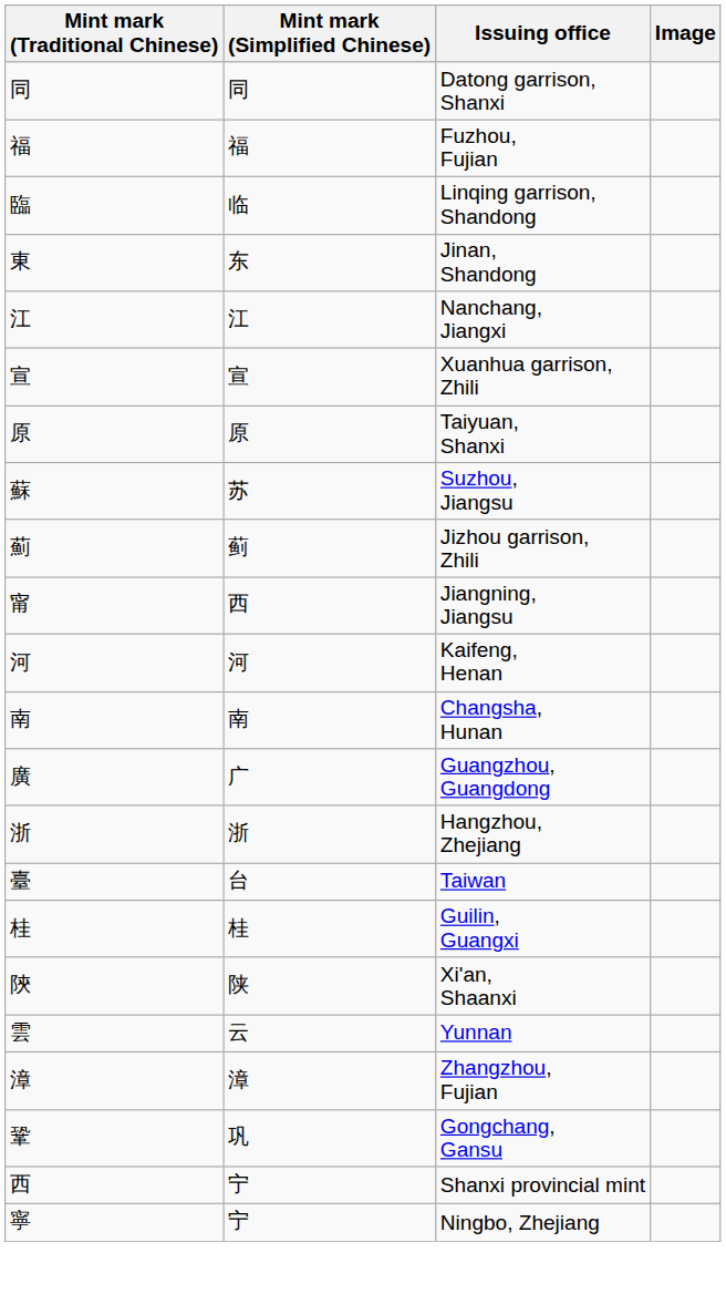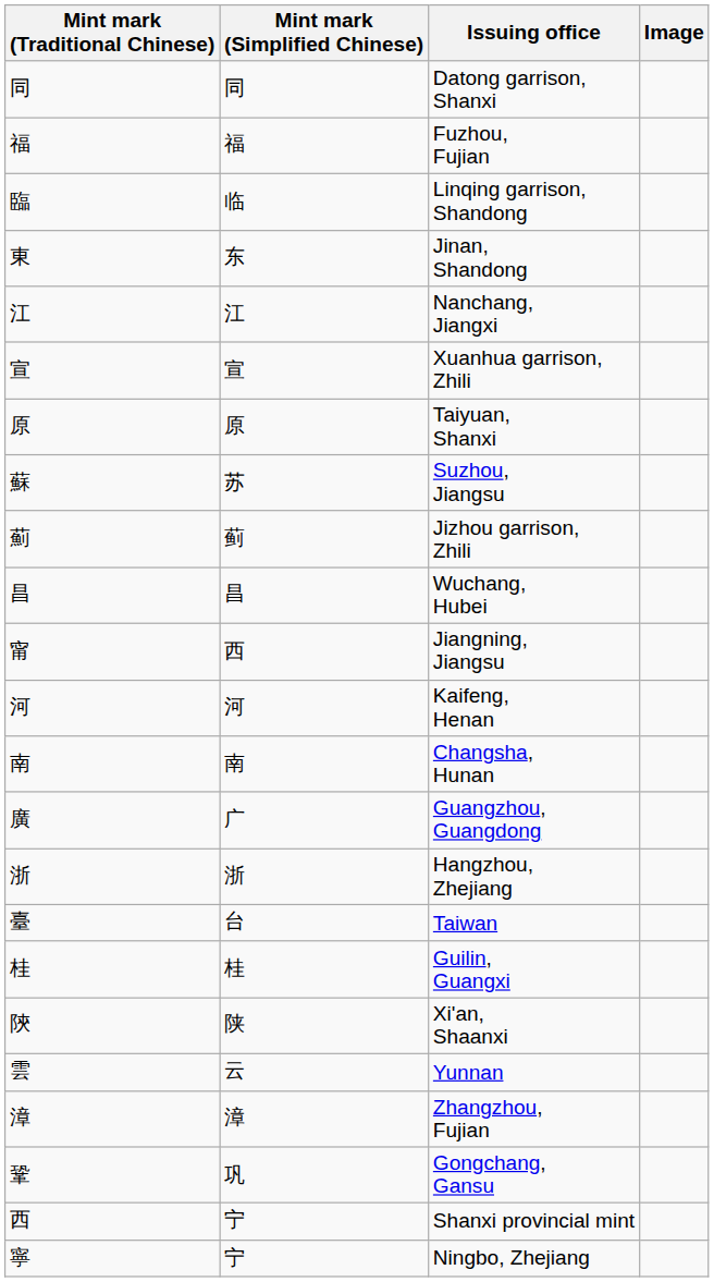 <table class="wikitable">
 <tr>
 <th>Mint mark<br>(Traditional Chinese)</th>
 <th>Mint mark<br>(Simplified Chinese)</th>
 <th>Issuing office</th>
 <th>Image</th>
 </tr>
 <tr>
 <td>同</td>
 <td>同</td>
 <td>Datong garrison,<br>Shanxi</td>
 <td></td>
 </tr>
 <tr>
 <td>福</td>
 <td>福</td>
 <td>Fuzhou,<br>Fujian</td>
 <td></td>
 </tr>
 <tr>
 <td>臨</td>
 <td>临</td>
 <td>Linqing garrison,<br>Shandong</td>
 <td></td>
 </tr>
 <tr>
 <td>東</td>
 <td>东</td>
 <td>Jinan,<br>Shandong</td>
 <td></td>
 </tr>
 <tr>
 <td>江</td>
 <td>江</td>
 <td>Nanchang,<br>Jiangxi</td>
 <td></td>
 </tr>
 <tr>
 <td>宣</td>
 <td>宣</td>
 <td>Xuanhua garrison,<br>Zhili</td>
 <td></td>
 </tr>
 <tr>
 <td>原</td>
 <td>原</td>
 <td>Taiyuan,<br>Shanxi</td>
 <td></td>
 </tr>
 <tr>
 <td>蘇</td>
 <td>苏</td>
 <td><a href='#'>Suzhou</a>,<br>Jiangsu</td>
 <td></td>
 </tr>
 <tr>
 <td>薊</td>
 <td>蓟</td>
 <td>Jizhou garrison,<br>Zhili</td>
+<td></td>
+</tr>
+<tr>
+<td>昌</td>
+<td>昌</td>
+<td>Wuchang,<br>Hubei</td>
 <td></td>
 </tr>
 <tr>
 <td>甯</td>
 <td>西</td>
 <td>Jiangning,<br>Jiangsu</td>
 <td></td>
 </tr>
 <tr>
 <td>河</td>
 <td>河</td>
 <td>Kaifeng,<br>Henan</td>
 <td></td>
 </tr>
 <tr>
 <td>南</td>
 <td>南</td>
 <td><a href='#'>Changsha</a>,<br>Hunan</td>
 <td></td>
 </tr>
 <tr>
 <td>廣</td>
 <td>广</td>
 <td><a href='#'>Guangzhou</a>,<br><a href='#'>Guangdong</a></td>
 <td></td>
 </tr>
 <tr>
 <td>浙</td>
 <td>浙</td>
 <td>Hangzhou,<br>Zhejiang</td>
 <td></td>
 </tr>
 <tr>
 <td>臺</td>
 <td>台</td>
 <td><a href='#'>Taiwan</a></td>
 <td></td>
 </tr>
 <tr>
 <td>桂</td>
 <td>桂</td>
 <td><a href='#'>Guilin</a>,<br><a href='#'>Guangxi</a></td>
 <td></td>
 </tr>
 <tr>
 <td>陝</td>
 <td>陕</td>
 <td>Xi'an,<br>Shaanxi</td>
 <td></td>
 </tr>
 <tr>
 <td>雲</td>
 <td>云</td>
 <td><a href='#'>Yunnan</a></td>
 <td></td>
 </tr>
 <tr>
 <td>漳</td>
 <td>漳</td>
 <td><a href='#'>Zhangzhou</a>,<br>Fujian</td>
 <td></td>
 </tr>
 <tr>
 <td>鞏</td>
 <td>巩</td>
 <td><a href='#'>Gongchang</a>,<br><a href='#'>Gansu</a></td>
 <td></td>
 </tr>
 <tr>
 <td>西</td>
 <td>宁</td>
 <td>Shanxi provincial mint</td>
 <td></td>
 </tr>
 <tr>
 <td>寧</td>
 <td>宁</td>
 <td>Ningbo, Zhejiang</td>
 <td></td>
 </tr>
 </table>
